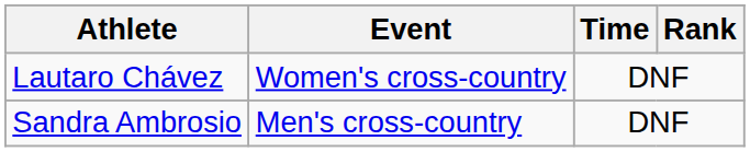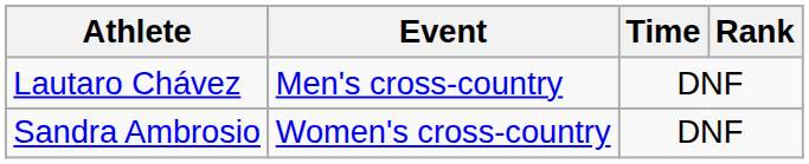 <table class=wikitable style="font-size:90%">
 <tr>
 <th>Athlete</th>
 <th>Event</th>
 <th>Time</th>
 <th>Rank</th>
 </tr>
 <tr>
 <td><a href='#'>Lautaro Chávez</a></td>
-<td><a href='#'>Women's cross-country</a></td>
+<td><a href='#'>Men's cross-country</a></td>
 <td align="center" colspan="2">DNF</td>
 </tr>
 <tr>
 <td><a href='#'>Sandra Ambrosio</a></td>
-<td><a href='#'>Men's cross-country</a></td>
+<td><a href='#'>Women's cross-country</a></td>
 <td align="center" colspan="2">DNF</td>
 </tr>
 </table>
